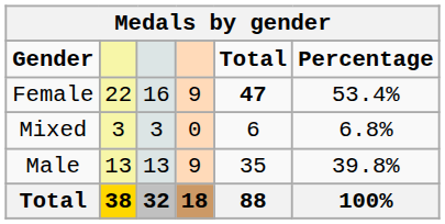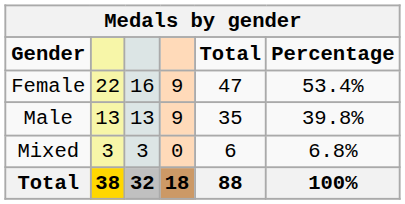 <table class=wikitable style="font-size:85%; float:right;text-align:center">
 <tr bgcolor=EFEFEF>
 <th colspan=6>Medals by gender</th>
 </tr>
 <tr>
 <td><strong>Gender</strong></td>
 <td bgcolor=F7F6A8></td>
 <td bgcolor=DCE5E5></td>
 <td bgcolor=FFDAB9></td>
 <td><strong>Total</strong></td>
 <td><strong>Percentage</strong></td>
 </tr>
 <tr>
 <td>Female</td>
 <td bgcolor=F7F6A8>22</td>
 <td bgcolor=DCE5E5>16</td>
 <td bgcolor=FFDAB9>9</td>
-<td><strong>47</strong></td>
+<td>47</td>
 <td>53.4%</td>
+</tr>
+<tr>
+<td>Male</td>
+<td bgcolor=F7F6A8>13</td>
+<td bgcolor=DCE5E5>13</td>
+<td bgcolor=FFDAB9>9</td>
+<td>35</td>
+<td>39.8%</td>
 </tr>
 <tr>
 <td>Mixed</td>
 <td bgcolor=F7F6A8>3</td>
 <td bgcolor=DCE5E5>3</td>
 <td bgcolor=FFDAB9>0</td>
 <td>6</td>
 <td>6.8%</td>
 </tr>
 <tr>
-<td>Male</td>
-<td bgcolor=F7F6A8>13</td>
-<td bgcolor=DCE5E5>13</td>
-<td bgcolor=FFDAB9>9</td>
-<td>35</td>
-<td>39.8%</td>
-</tr>
-<tr>
 <th>Total</th>
 <th style="background:gold;">38</th>
 <th style="background:silver;">32</th>
 <th style="background:#c96;">18</th>
 <th>88</th>
 <th>100%</th>
 </tr>
 </table>
